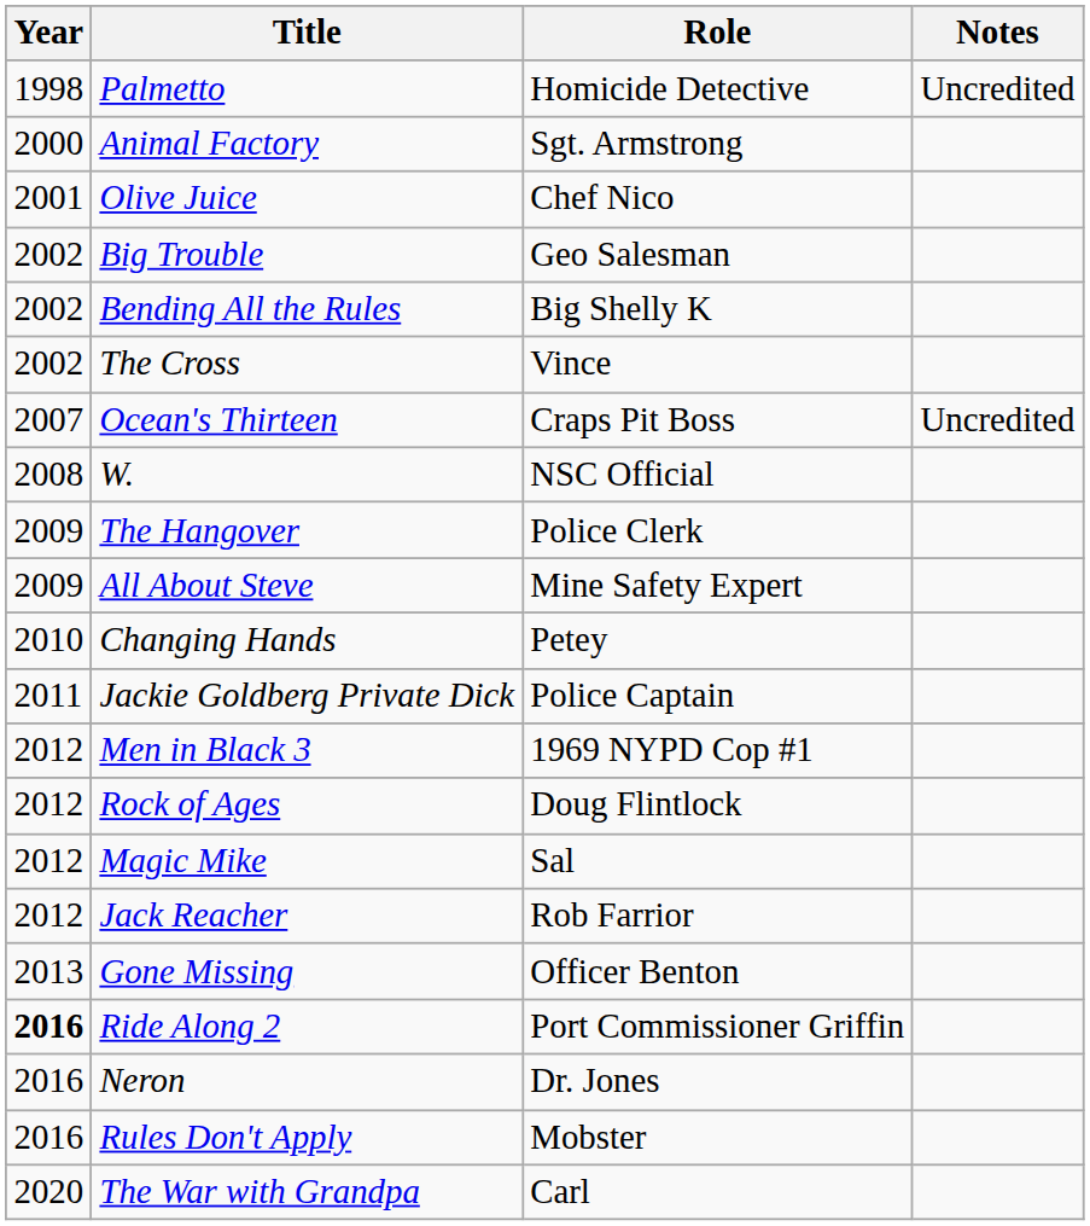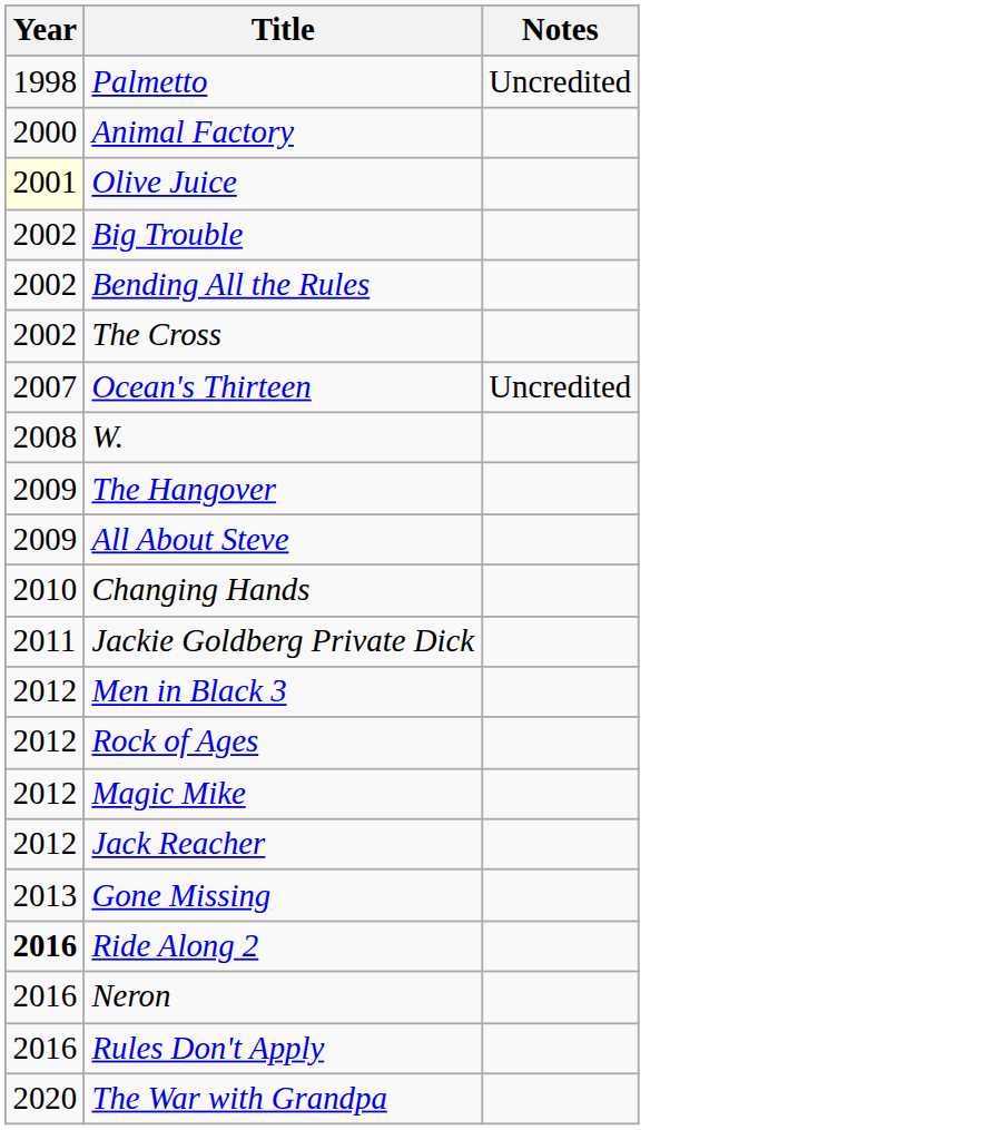 <table class="wikitable">
 <tr>
 <th>Year</th>
 <th>Title</th>
-<th>Role</th>
 <th>Notes</th>
 </tr>
 <tr>
 <td>1998</td>
 <td><em><a href='#'>Palmetto</a></em></td>
-<td>Homicide Detective</td>
 <td>Uncredited</td>
 </tr>
 <tr>
 <td>2000</td>
 <td><em><a href='#'>Animal Factory</a></em></td>
-<td>Sgt. Armstrong</td>
 <td></td>
 </tr>
 <tr>
-<td>2001</td>
+<td style="background: lightyellow;">2001</td>
 <td><em><a href='#'>Olive Juice</a></em></td>
-<td>Chef Nico</td>
 <td></td>
 </tr>
 <tr>
 <td>2002</td>
 <td><em><a href='#'>Big Trouble</a></em></td>
-<td>Geo Salesman</td>
 <td></td>
 </tr>
 <tr>
 <td>2002</td>
 <td><em><a href='#'>Bending All the Rules</a></em></td>
-<td>Big Shelly K</td>
 <td></td>
 </tr>
 <tr>
 <td>2002</td>
 <td><em>The Cross</em></td>
-<td>Vince</td>
 <td></td>
 </tr>
 <tr>
 <td>2007</td>
 <td><em><a href='#'>Ocean's Thirteen</a></em></td>
-<td>Craps Pit Boss</td>
 <td>Uncredited</td>
 </tr>
 <tr>
 <td>2008</td>
 <td><em>W.</em></td>
-<td>NSC Official</td>
 <td></td>
 </tr>
 <tr>
 <td>2009</td>
 <td><em><a href='#'>The Hangover</a></em></td>
-<td>Police Clerk</td>
 <td></td>
 </tr>
 <tr>
 <td>2009</td>
 <td><em><a href='#'>All About Steve</a></em></td>
-<td>Mine Safety Expert</td>
 <td></td>
 </tr>
 <tr>
 <td>2010</td>
 <td><em>Changing Hands</em></td>
-<td>Petey</td>
 <td></td>
 </tr>
 <tr>
 <td>2011</td>
 <td><em>Jackie Goldberg Private Dick</em></td>
-<td>Police Captain</td>
 <td></td>
 </tr>
 <tr>
 <td>2012</td>
 <td><em><a href='#'>Men in Black 3</a></em></td>
-<td>1969 NYPD Cop #1</td>
 <td></td>
 </tr>
 <tr>
 <td>2012</td>
 <td><em><a href='#'>Rock of Ages</a></em></td>
-<td>Doug Flintlock</td>
 <td></td>
 </tr>
 <tr>
 <td>2012</td>
 <td><em><a href='#'>Magic Mike</a></em></td>
-<td>Sal</td>
 <td></td>
 </tr>
 <tr>
 <td>2012</td>
 <td><em><a href='#'>Jack Reacher</a></em></td>
-<td>Rob Farrior</td>
 <td></td>
 </tr>
 <tr>
 <td>2013</td>
 <td><em><a href='#'>Gone Missing</a></em></td>
-<td>Officer Benton</td>
 <td></td>
 </tr>
 <tr>
 <td><strong>2016</strong></td>
 <td><em><a href='#'>Ride Along 2</a></em></td>
-<td>Port Commissioner Griffin</td>
 <td></td>
 </tr>
 <tr>
 <td>2016</td>
 <td><em>Neron</em></td>
-<td>Dr. Jones</td>
 <td></td>
 </tr>
 <tr>
 <td>2016</td>
 <td><em><a href='#'>Rules Don't Apply</a></em></td>
-<td>Mobster</td>
 <td></td>
 </tr>
 <tr>
 <td>2020</td>
 <td><em><a href='#'>The War with Grandpa</a></em></td>
-<td>Carl</td>
 <td></td>
 </tr>
 </table>
